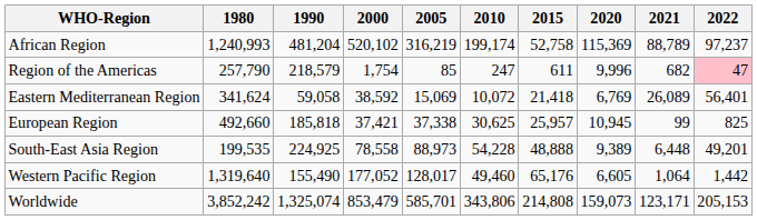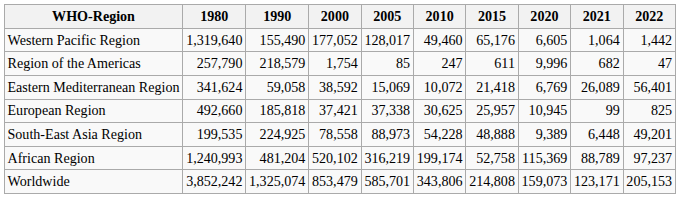 <table class="wikitable" style="text-align:right; font-size:88%; float:right; clear:right; margin-left:1em">
 <tr>
 <th>WHO-Region</th>
 <th>1980</th>
 <th>1990</th>
 <th>2000</th>
 <th>2005</th>
 <th>2010</th>
 <th>2015</th>
 <th>2020</th>
 <th>2021</th>
 <th>2022</th>
 </tr>
 <tr>
-<td align="left">African Region</td>
-<td>1,240,993</td>
-<td>481,204</td>
-<td>520,102</td>
-<td>316,219</td>
-<td>199,174</td>
-<td>52,758</td>
-<td>115,369</td>
-<td>88,789</td>
-<td>97,237</td>
+<td align="left">Western Pacific Region</td>
+<td>1,319,640</td>
+<td>155,490</td>
+<td>177,052</td>
+<td>128,017</td>
+<td>49,460</td>
+<td>65,176</td>
+<td>6,605</td>
+<td>1,064</td>
+<td>1,442</td>
 </tr>
 <tr>
 <td align="left">Region of the Americas</td>
 <td>257,790</td>
 <td>218,579</td>
 <td>1,754</td>
 <td>85</td>
 <td>247</td>
 <td>611</td>
 <td>9,996</td>
 <td>682</td>
-<td style="background: pink;">47</td>
+<td>47</td>
 </tr>
 <tr>
 <td align="left">Eastern Mediterranean Region</td>
 <td>341,624</td>
 <td>59,058</td>
 <td>38,592</td>
 <td>15,069</td>
 <td>10,072</td>
 <td>21,418</td>
 <td>6,769</td>
 <td>26,089</td>
 <td>56,401</td>
 </tr>
 <tr>
 <td align="left">European Region</td>
 <td>492,660</td>
 <td>185,818</td>
 <td>37,421</td>
 <td>37,338</td>
 <td>30,625</td>
 <td>25,957</td>
 <td>10,945</td>
 <td>99</td>
 <td>825</td>
 </tr>
 <tr>
 <td align="left">South-East Asia Region</td>
 <td>199,535</td>
 <td>224,925</td>
 <td>78,558</td>
 <td>88,973</td>
 <td>54,228</td>
 <td>48,888</td>
 <td>9,389</td>
 <td>6,448</td>
 <td>49,201</td>
 </tr>
 <tr>
-<td align="left">Western Pacific Region</td>
-<td>1,319,640</td>
-<td>155,490</td>
-<td>177,052</td>
-<td>128,017</td>
-<td>49,460</td>
-<td>65,176</td>
-<td>6,605</td>
-<td>1,064</td>
-<td>1,442</td>
+<td align="left">African Region</td>
+<td>1,240,993</td>
+<td>481,204</td>
+<td>520,102</td>
+<td>316,219</td>
+<td>199,174</td>
+<td>52,758</td>
+<td>115,369</td>
+<td>88,789</td>
+<td>97,237</td>
 </tr>
 <tr>
 <td align="left">Worldwide</td>
 <td>3,852,242</td>
 <td>1,325,074</td>
 <td>853,479</td>
 <td>585,701</td>
 <td>343,806</td>
 <td>214,808</td>
 <td>159,073</td>
 <td>123,171</td>
 <td>205,153</td>
 </tr>
 </table>
